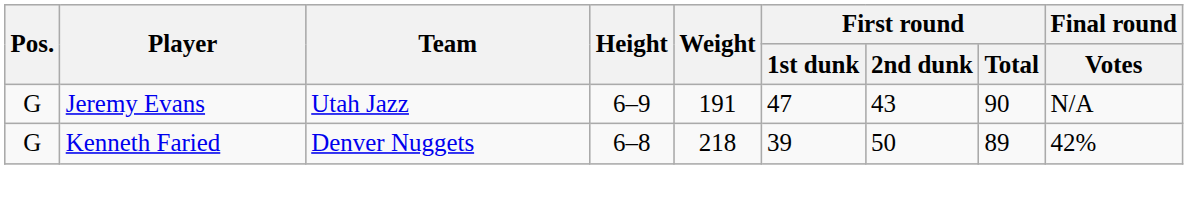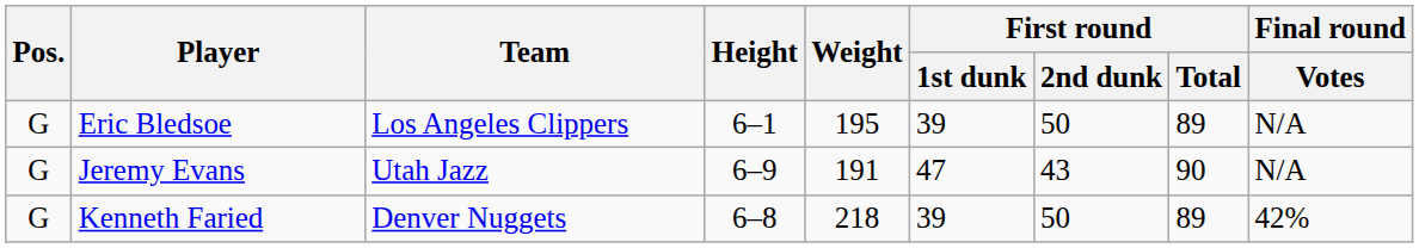 <table class="wikitable">
 <tr>
 <th rowspan=2>Pos.</th>
 <th rowspan="2" style="width:150px;">Player</th>
 <th rowspan="2" style="width:175px;">Team</th>
 <th rowspan=2>Height</th>
 <th rowspan=2>Weight</th>
 <th colspan=3>First round</th>
 <th>Final round</th>
 </tr>
 <tr>
 <th>1st dunk</th>
 <th>2nd dunk</th>
 <th>Total</th>
 <th>Votes</th>
+</tr>
+<tr>
+<td style="text-align:center">G</td>
+<td><a href='#'>Eric Bledsoe</a></td>
+<td><a href='#'>Los Angeles Clippers</a></td>
+<td align=center>6–1</td>
+<td align=center>195</td>
+<td>39</td>
+<td>50</td>
+<td>89</td>
+<td>N/A</td>
 </tr>
 <tr>
 <td style="text-align:center">G</td>
 <td><a href='#'>Jeremy Evans</a></td>
 <td><a href='#'>Utah Jazz</a></td>
 <td align=center>6–9</td>
 <td align=center>191</td>
 <td>47</td>
 <td>43</td>
 <td>90</td>
 <td>N/A</td>
 </tr>
 <tr>
 <td style="text-align:center">G</td>
 <td><a href='#'>Kenneth Faried</a></td>
 <td><a href='#'>Denver Nuggets</a></td>
 <td align=center>6–8</td>
 <td align=center>218</td>
 <td>39</td>
 <td>50</td>
 <td>89</td>
 <td>42%</td>
 </tr>
 </table>
